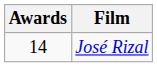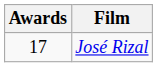 <table class="wikitable" style="text-align:center">
 <tr>
 <th scope="col">Awards</th>
 <th scope="col">Film</th>
 </tr>
 <tr>
-<td>14</td>
+<td>17</td>
 <td align=left><em><a href='#'>José Rizal</a></em></td>
 </tr>
 </table>
